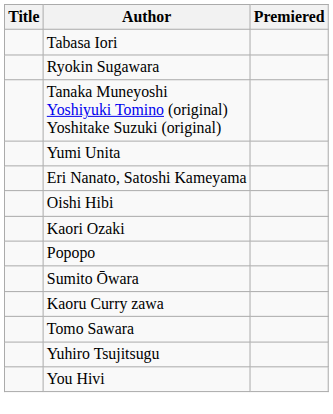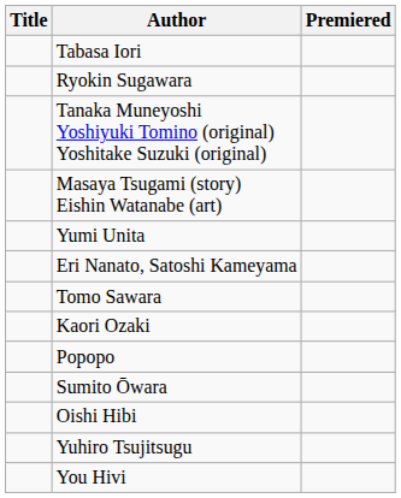 <table class="wikitable sortable">
 <tr>
 <th scope="col">Title</th>
 <th scope="col">Author</th>
 <th scope="col">Premiered</th>
 </tr>
 <tr>
 <td></td>
 <td>Tabasa Iori</td>
 <td></td>
 </tr>
 <tr>
 <td></td>
 <td>Ryokin Sugawara</td>
 <td></td>
 </tr>
 <tr>
 <td></td>
 <td>Tanaka Muneyoshi<br><a href='#'>Yoshiyuki Tomino</a> (original)<br>Yoshitake Suzuki (original)</td>
 <td></td>
 </tr>
 <tr>
 <td></td>
+<td>Masaya Tsugami (story)<br>Eishin Watanabe (art)</td>
+<td></td>
+</tr>
+<tr>
+<td></td>
 <td>Yumi Unita</td>
 <td></td>
 </tr>
 <tr>
 <td></td>
 <td>Eri Nanato, Satoshi Kameyama</td>
 <td></td>
 </tr>
 <tr>
 <td></td>
-<td>Oishi Hibi</td>
+<td>Tomo Sawara</td>
 <td></td>
 </tr>
 <tr>
 <td></td>
 <td>Kaori Ozaki</td>
 <td></td>
 </tr>
 <tr>
 <td></td>
 <td>Popopo</td>
 <td></td>
 </tr>
 <tr>
 <td></td>
 <td>Sumito Ōwara</td>
 <td></td>
 </tr>
 <tr>
 <td></td>
-<td>Kaoru Curry zawa</td>
-<td></td>
-</tr>
-<tr>
-<td></td>
-<td>Tomo Sawara</td>
+<td>Oishi Hibi</td>
 <td></td>
 </tr>
 <tr>
 <td></td>
 <td>Yuhiro Tsujitsugu</td>
 <td></td>
 </tr>
 <tr>
 <td></td>
 <td>You Hivi</td>
 <td></td>
 </tr>
 </table>
